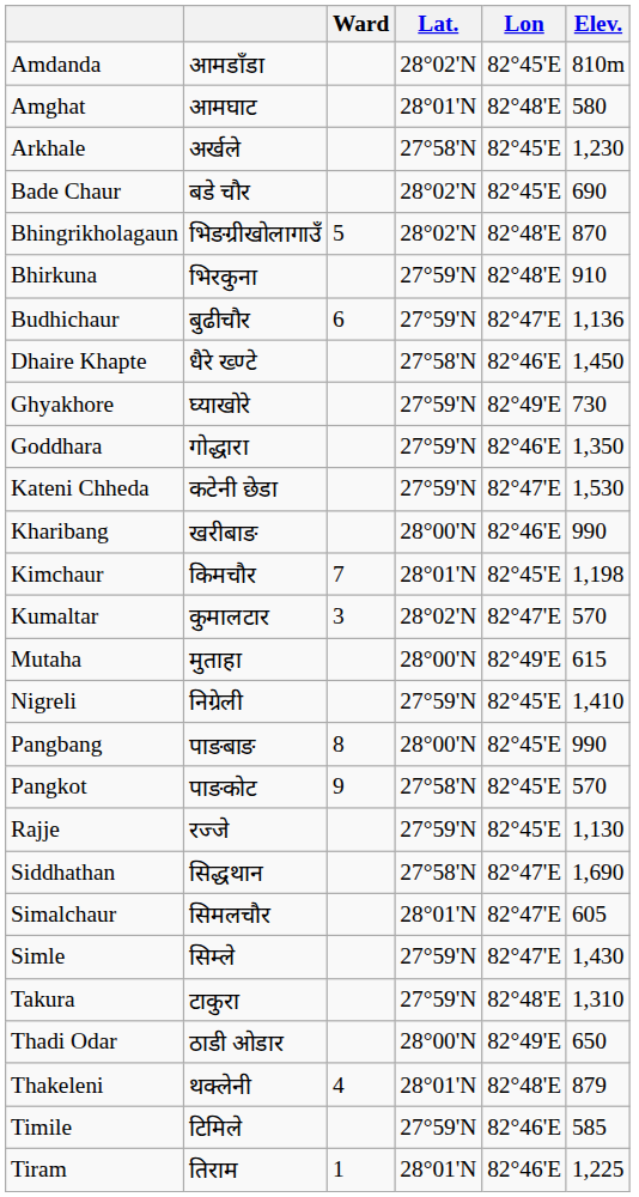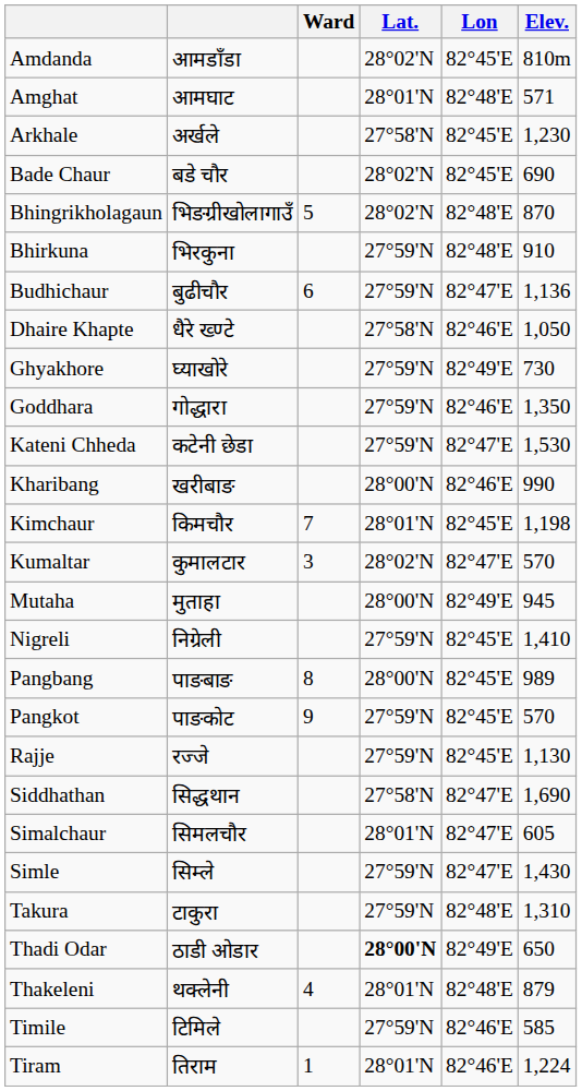 <table class="wikitable">
 <tr>
 <th></th>
 <th></th>
 <th>Ward</th>
 <th><a href='#'>Lat.</a></th>
 <th><a href='#'>Lon</a></th>
 <th><a href='#'>Elev.</a></th>
 </tr>
 <tr>
 <td>Amdanda</td>
 <td>आमडाँडा</td>
 <td></td>
 <td>28°02'N</td>
 <td>82°45'E</td>
 <td> 810m</td>
 </tr>
 <tr>
 <td>Amghat</td>
 <td>आमघाट</td>
 <td></td>
 <td>28°01'N</td>
 <td>82°48'E</td>
-<td> 580</td>
+<td> 571</td>
 </tr>
 <tr>
 <td>Arkhale</td>
 <td>अर्खले</td>
 <td></td>
 <td>27°58'N</td>
 <td>82°45'E</td>
 <td>1,230</td>
 </tr>
 <tr>
 <td>Bade Chaur</td>
 <td>बडे चौर</td>
 <td></td>
 <td>28°02'N</td>
 <td>82°45'E</td>
 <td> 690</td>
 </tr>
 <tr>
 <td>Bhingrikholagaun</td>
 <td>भिङग्रीखोलागाउँ</td>
 <td>5</td>
 <td>28°02'N</td>
 <td>82°48'E</td>
 <td> 870</td>
 </tr>
 <tr>
 <td>Bhirkuna</td>
 <td>भिरकुना</td>
 <td></td>
 <td>27°59'N</td>
 <td>82°48'E</td>
 <td> 910</td>
 </tr>
 <tr>
 <td>Budhichaur</td>
 <td>बुढीचौर</td>
 <td>6</td>
 <td>27°59'N</td>
 <td>82°47'E</td>
 <td>1,136</td>
 </tr>
 <tr>
 <td>Dhaire Khapte</td>
 <td>धैरे ख्ण्टे</td>
 <td></td>
 <td>27°58'N</td>
 <td>82°46'E</td>
-<td>1,450</td>
+<td>1,050</td>
 </tr>
 <tr>
 <td>Ghyakhore</td>
 <td>घ्याखोरे</td>
 <td></td>
 <td>27°59'N</td>
 <td>82°49'E</td>
 <td> 730</td>
 </tr>
 <tr>
 <td>Goddhara</td>
 <td>गोद्धारा</td>
 <td></td>
 <td>27°59'N</td>
 <td>82°46'E</td>
 <td>1,350</td>
 </tr>
 <tr>
 <td>Kateni Chheda</td>
 <td>कटेनी छेडा</td>
 <td></td>
 <td>27°59'N</td>
 <td>82°47'E</td>
 <td>1,530</td>
 </tr>
 <tr>
 <td>Kharibang</td>
 <td>खरीबाङ</td>
 <td></td>
 <td>28°00'N</td>
 <td>82°46'E</td>
 <td> 990</td>
 </tr>
 <tr>
 <td>Kimchaur</td>
 <td>किमचौर</td>
 <td>7</td>
 <td>28°01'N</td>
 <td>82°45'E</td>
 <td>1,198</td>
 </tr>
 <tr>
 <td>Kumaltar</td>
 <td>कुमालटार</td>
 <td>3</td>
 <td>28°02'N</td>
 <td>82°47'E</td>
 <td> 570</td>
 </tr>
 <tr>
 <td>Mutaha</td>
 <td>मुताहा</td>
 <td></td>
 <td>28°00'N</td>
 <td>82°49'E</td>
-<td> 615</td>
+<td> 945</td>
 </tr>
 <tr>
 <td>Nigreli</td>
 <td>निग्रेली</td>
 <td></td>
 <td>27°59'N</td>
 <td>82°45'E</td>
 <td>1,410</td>
 </tr>
 <tr>
 <td>Pangbang</td>
 <td>पाङबाङ</td>
 <td>8</td>
 <td>28°00'N</td>
 <td>82°45'E</td>
-<td> 990</td>
+<td> 989</td>
 </tr>
 <tr>
 <td>Pangkot</td>
 <td>पाङकोट</td>
 <td>9</td>
-<td>27°58'N</td>
+<td>27°59'N</td>
 <td>82°45'E</td>
 <td> 570</td>
 </tr>
 <tr>
 <td>Rajje</td>
 <td>रज्जे</td>
 <td></td>
 <td>27°59'N</td>
 <td>82°45'E</td>
 <td>1,130</td>
 </tr>
 <tr>
 <td>Siddhathan</td>
 <td>सिद्धथान</td>
 <td></td>
 <td>27°58'N</td>
 <td>82°47'E</td>
 <td>1,690</td>
 </tr>
 <tr>
 <td>Simalchaur</td>
 <td>सिमलचौर</td>
 <td></td>
 <td>28°01'N</td>
 <td>82°47'E</td>
 <td> 605</td>
 </tr>
 <tr>
 <td>Simle</td>
 <td>सिम्ले</td>
 <td></td>
 <td>27°59'N</td>
 <td>82°47'E</td>
 <td>1,430</td>
 </tr>
 <tr>
 <td>Takura</td>
 <td>टाकुरा</td>
 <td></td>
 <td>27°59'N</td>
 <td>82°48'E</td>
 <td>1,310</td>
 </tr>
 <tr>
 <td>Thadi Odar</td>
 <td>ठाडी ओडार</td>
 <td></td>
-<td>28°00'N</td>
+<td><strong>28°00'N</strong></td>
 <td>82°49'E</td>
 <td> 650</td>
 </tr>
 <tr>
 <td>Thakeleni</td>
 <td>थक्लेनी</td>
 <td>4</td>
 <td>28°01'N</td>
 <td>82°48'E</td>
 <td> 879</td>
 </tr>
 <tr>
 <td>Timile</td>
 <td>टिमिले</td>
 <td></td>
 <td>27°59'N</td>
 <td>82°46'E</td>
 <td> 585</td>
 </tr>
 <tr>
 <td>Tiram</td>
 <td>तिराम</td>
 <td>1</td>
 <td>28°01'N</td>
 <td>82°46'E</td>
-<td>1,225</td>
+<td>1,224</td>
 </tr>
 </table>
